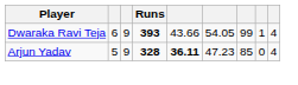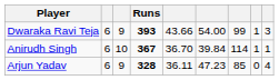 <table class="wikitable sortable" style="text-align: center;">
 <tr>
 <th class="unsortable">Player</th>
 <th></th>
 <th></th>
 <th>Runs</th>
 <th></th>
 <th></th>
 <th></th>
 <th></th>
 <th></th>
 </tr>
 <tr>
 <td style="text-align:left"><a href='#'>Dwaraka Ravi Teja</a></td>
 <td style="text-align:left">6</td>
 <td>9</td>
 <td><strong>393</strong></td>
 <td>43.66</td>
-<td>54.05</td>
+<td>54.00</td>
 <td>99</td>
 <td>1</td>
-<td>4</td>
+<td>3</td>
+</tr>
+<tr>
+<td style="text-align:left"><a href='#'>Anirudh Singh</a></td>
+<td style="text-align:left">6</td>
+<td>10</td>
+<td><strong>367</strong></td>
+<td>36.70</td>
+<td>39.84</td>
+<td>114</td>
+<td>1</td>
+<td>1</td>
 </tr>
 <tr>
 <td style="text-align:left"><a href='#'>Arjun Yadav</a></td>
-<td style="text-align:left">5</td>
+<td style="text-align:left">6</td>
 <td>9</td>
 <td><strong>328</strong></td>
-<td><strong>36.11</strong></td>
+<td>36.11</td>
 <td>47.23</td>
 <td>85</td>
 <td>0</td>
 <td>4</td>
 </tr>
 </table>
